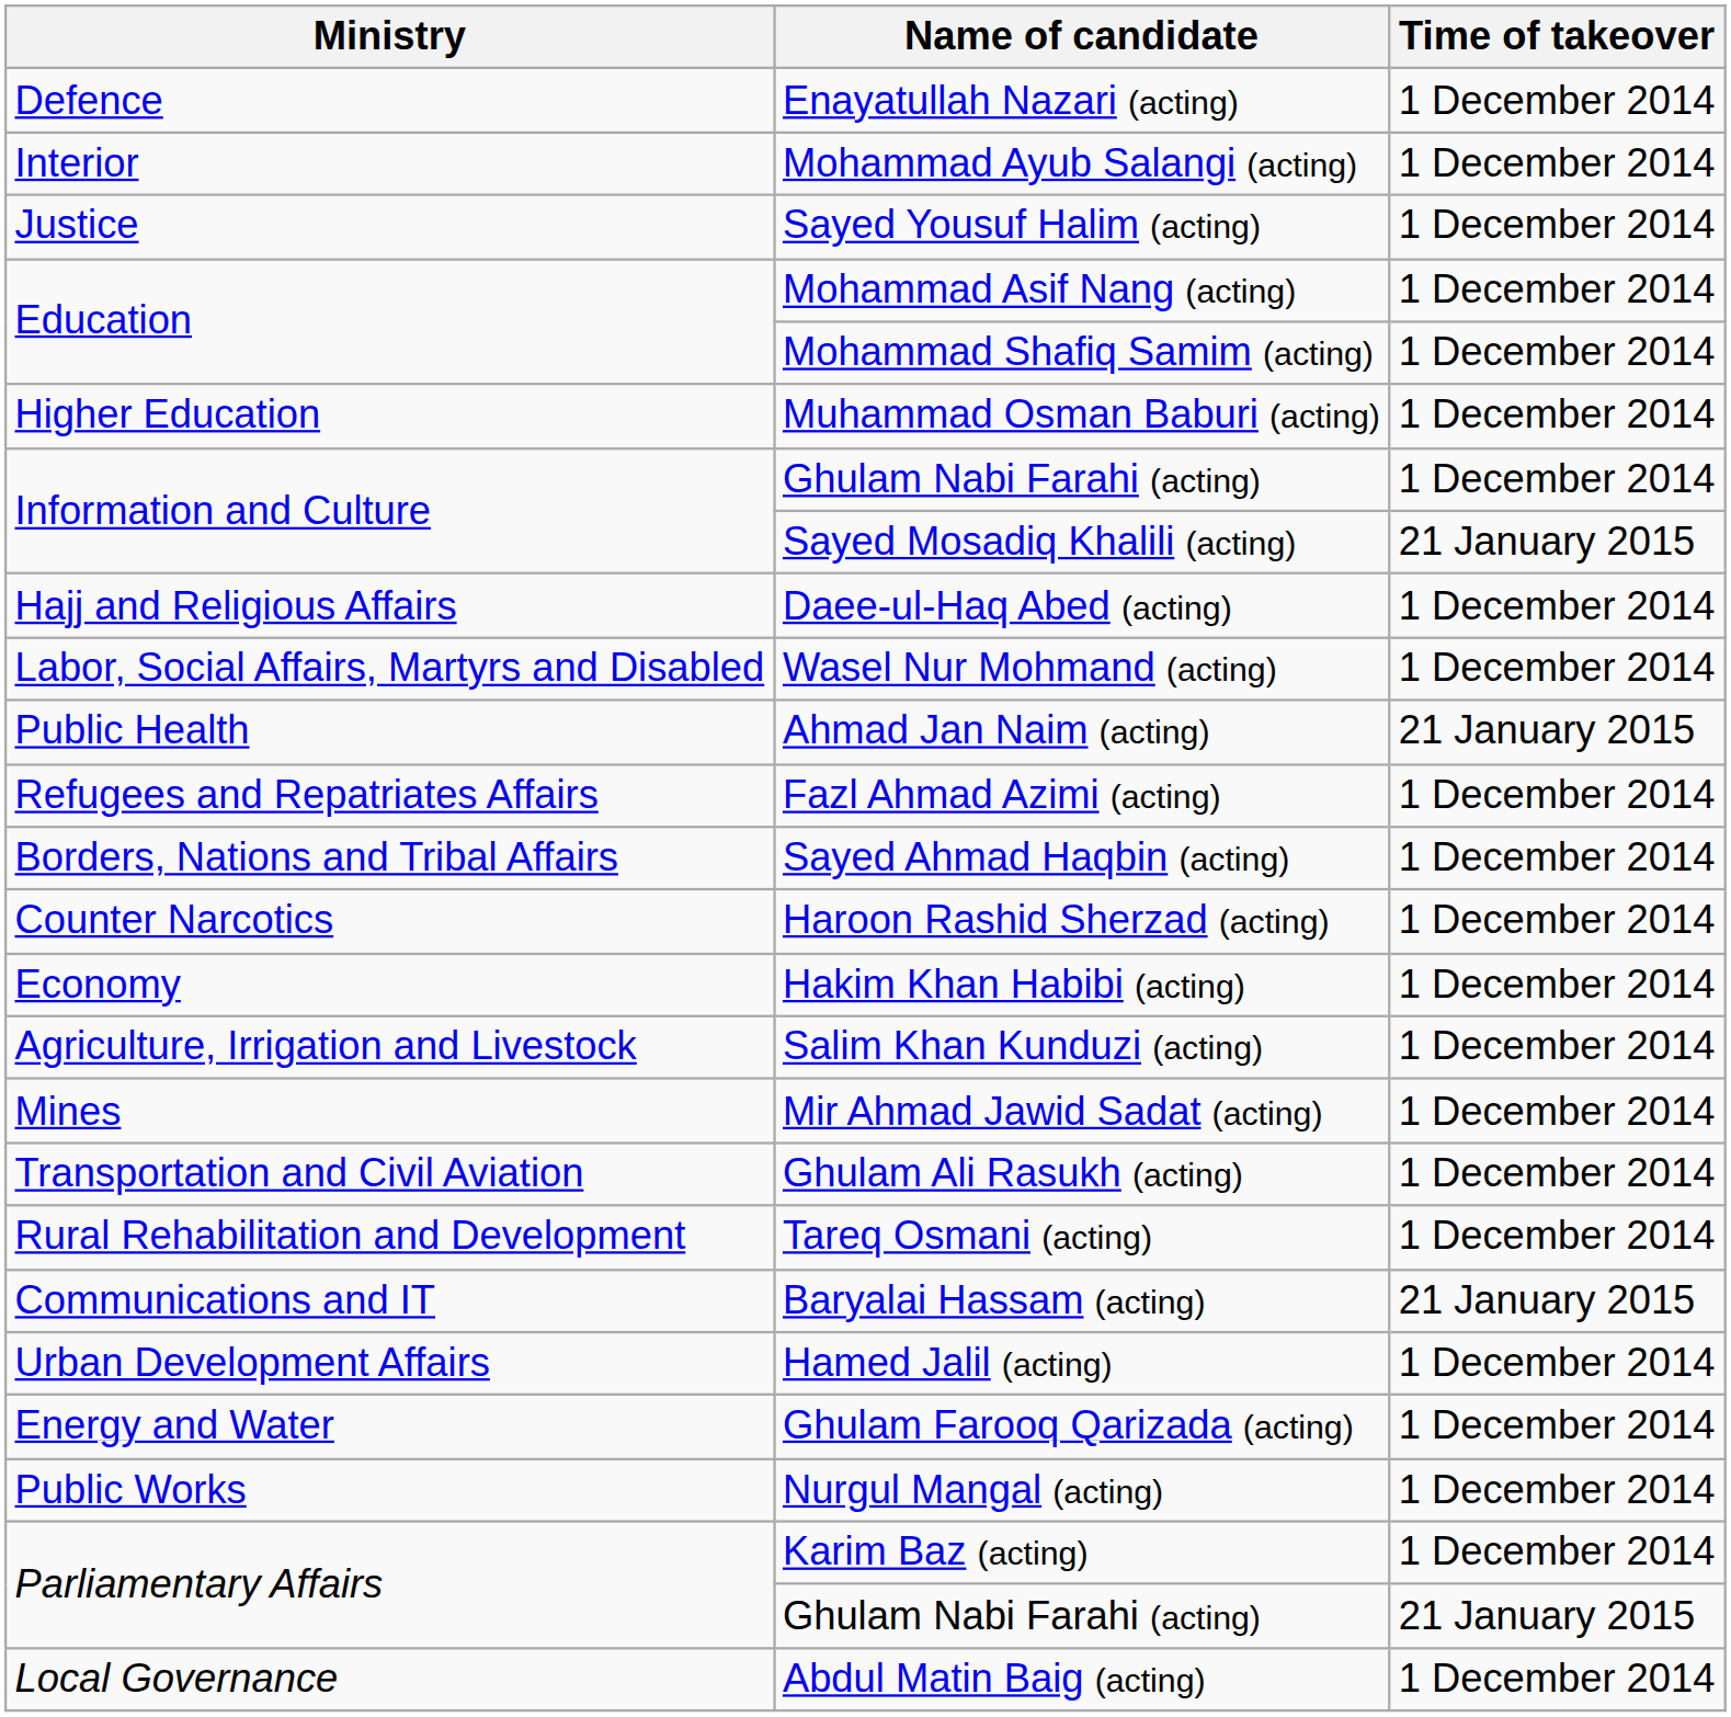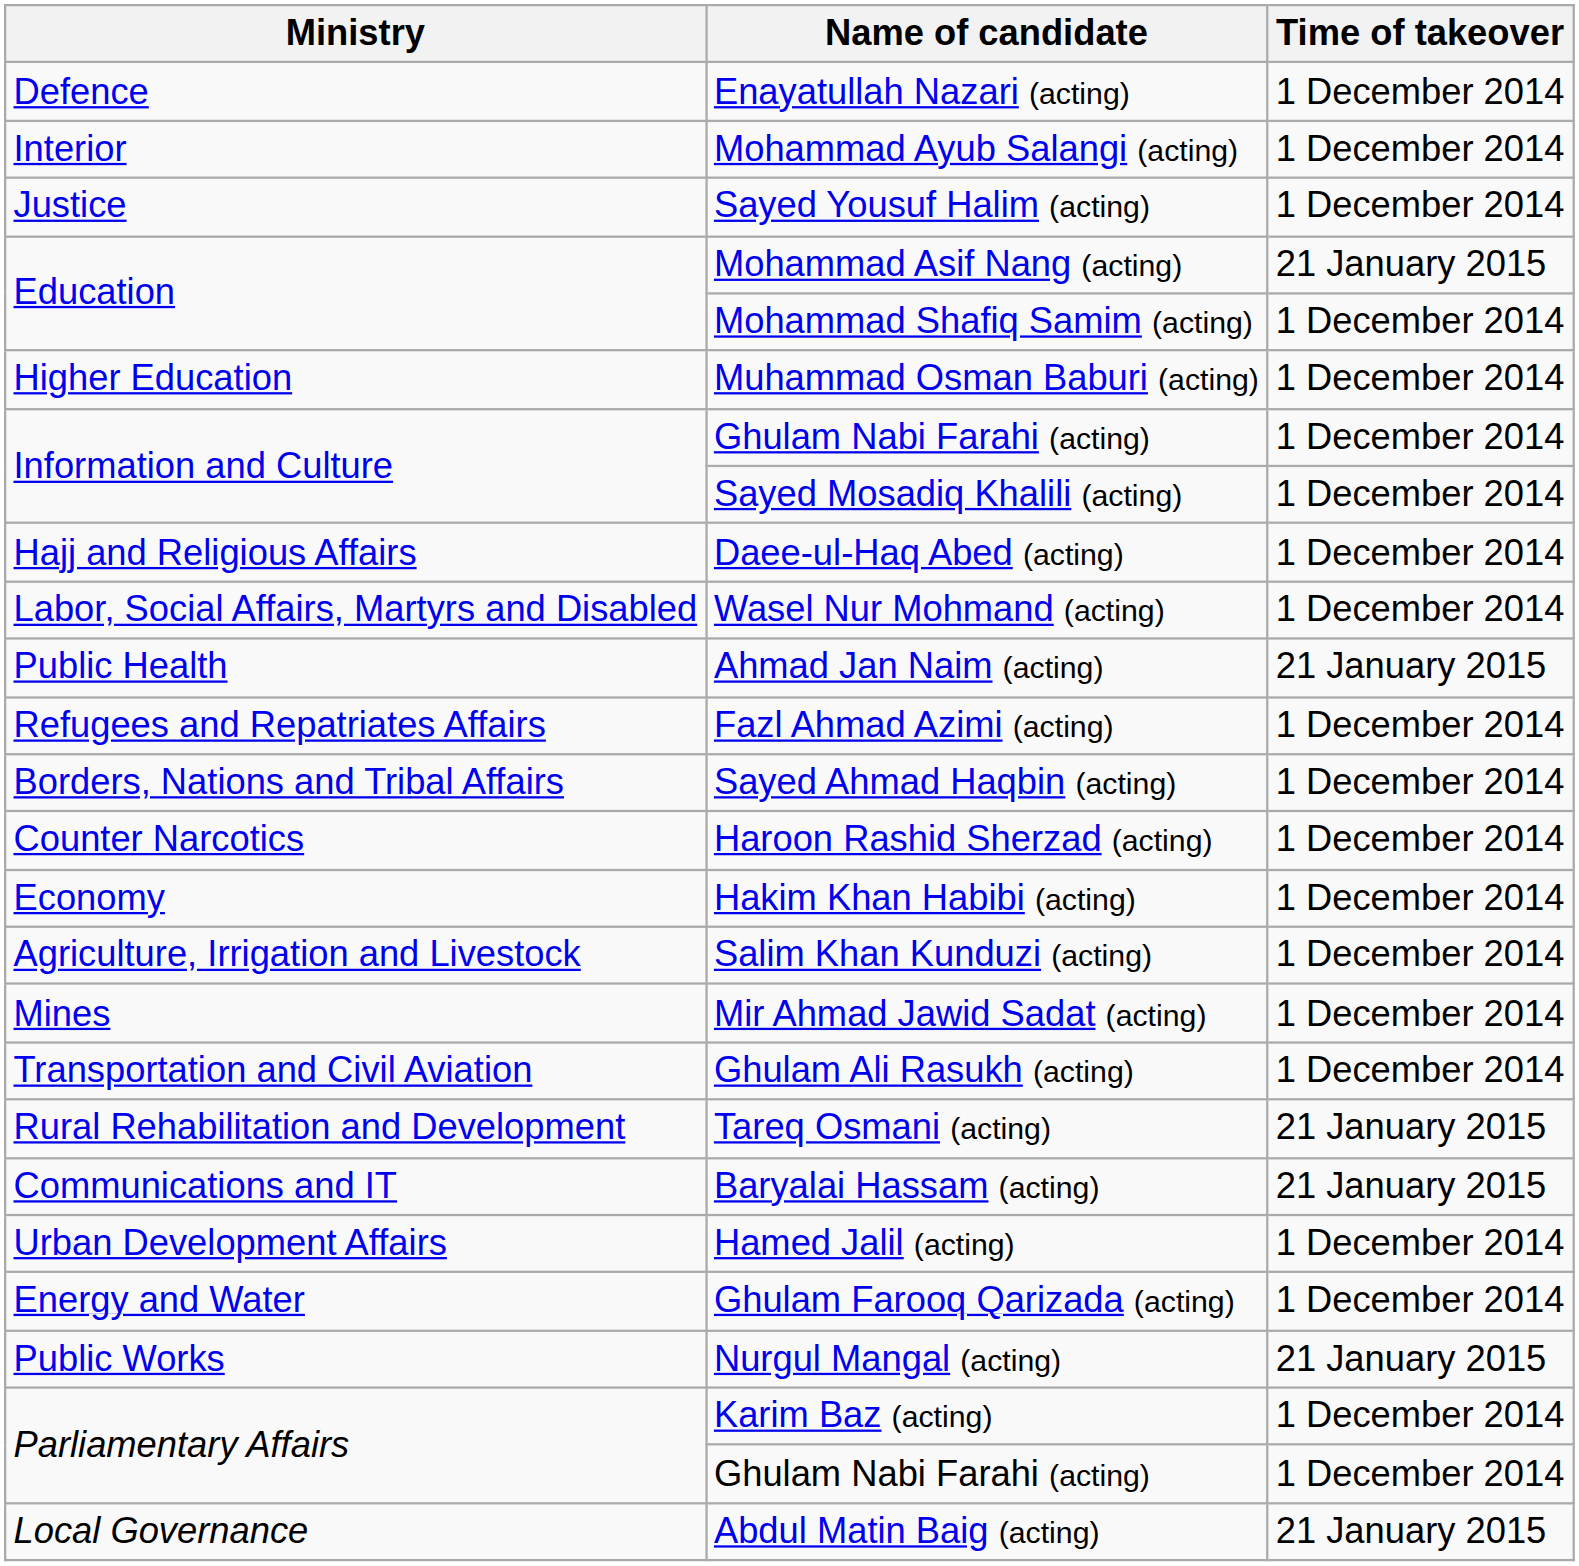 <table class="wikitable sortable">
 <tr>
 <th><strong>Ministry</strong></th>
 <th><strong>Name of candidate</strong></th>
 <th><strong>Time of takeover</strong></th>
 </tr>
 <tr>
 <td><a href='#'>Defence</a></td>
 <td><a href='#'>Enayatullah Nazari</a> <small>(acting)</small></td>
 <td>1 December 2014</td>
 </tr>
 <tr>
 <td><a href='#'>Interior</a></td>
 <td><a href='#'>Mohammad Ayub Salangi</a> <small>(acting)</small></td>
 <td>1 December 2014</td>
 </tr>
 <tr>
 <td><a href='#'>Justice</a></td>
 <td><a href='#'>Sayed Yousuf Halim</a> <small>(acting)</small></td>
 <td>1 December 2014</td>
 </tr>
 <tr>
 <td rowspan="2"><a href='#'>Education</a></td>
 <td><a href='#'>Mohammad Asif Nang</a> <small>(acting)</small></td>
-<td>1 December 2014</td>
+<td>21 January 2015</td>
 </tr>
 <tr>
 <td><a href='#'>Mohammad Shafiq Samim</a> <small>(acting)</small></td>
 <td>1 December 2014</td>
 </tr>
 <tr>
 <td><a href='#'>Higher Education</a></td>
 <td><a href='#'>Muhammad Osman Baburi</a> <small>(acting)</small></td>
 <td>1 December 2014</td>
 </tr>
 <tr>
 <td rowspan="2"><a href='#'>Information and Culture</a></td>
 <td><a href='#'>Ghulam Nabi Farahi</a> <small>(acting)</small></td>
 <td>1 December 2014</td>
 </tr>
 <tr>
 <td><a href='#'>Sayed Mosadiq Khalili</a> <small>(acting)</small></td>
-<td>21 January 2015</td>
+<td>1 December 2014</td>
 </tr>
 <tr>
 <td><a href='#'>Hajj and Religious Affairs</a></td>
 <td><a href='#'>Daee-ul-Haq Abed</a> <small>(acting)</small></td>
 <td>1 December 2014</td>
 </tr>
 <tr>
 <td><a href='#'>Labor, Social Affairs, Martyrs and Disabled</a></td>
 <td><a href='#'>Wasel Nur Mohmand</a> <small>(acting)</small></td>
 <td>1 December 2014</td>
 </tr>
 <tr>
 <td><a href='#'>Public Health</a></td>
 <td><a href='#'>Ahmad Jan Naim</a> <small>(acting)</small></td>
 <td>21 January 2015</td>
 </tr>
 <tr>
 <td><a href='#'>Refugees and Repatriates Affairs</a></td>
 <td><a href='#'>Fazl Ahmad Azimi</a> <small>(acting)</small></td>
 <td>1 December 2014</td>
 </tr>
 <tr>
 <td><a href='#'>Borders, Nations and Tribal Affairs</a></td>
 <td><a href='#'>Sayed Ahmad Haqbin</a> <small>(acting)</small></td>
 <td>1 December 2014</td>
 </tr>
 <tr>
 <td><a href='#'>Counter Narcotics</a></td>
 <td><a href='#'>Haroon Rashid Sherzad</a> <small>(acting)</small></td>
 <td>1 December 2014</td>
 </tr>
 <tr>
 <td><a href='#'>Economy</a></td>
 <td><a href='#'>Hakim Khan Habibi</a> <small>(acting)</small></td>
 <td>1 December 2014</td>
 </tr>
 <tr>
 <td><a href='#'>Agriculture, Irrigation and Livestock</a></td>
 <td><a href='#'>Salim Khan Kunduzi</a> <small>(acting)</small></td>
 <td>1 December 2014</td>
 </tr>
 <tr>
 <td><a href='#'>Mines</a></td>
 <td><a href='#'>Mir Ahmad Jawid Sadat</a> <small>(acting)</small></td>
 <td>1 December 2014</td>
 </tr>
 <tr>
 <td><a href='#'>Transportation and Civil Aviation</a></td>
 <td><a href='#'>Ghulam Ali Rasukh</a> <small>(acting)</small></td>
 <td>1 December 2014</td>
 </tr>
 <tr>
 <td><a href='#'>Rural Rehabilitation and Development</a></td>
 <td><a href='#'>Tareq Osmani</a> <small>(acting)</small></td>
-<td>1 December 2014</td>
+<td>21 January 2015</td>
 </tr>
 <tr>
 <td><a href='#'>Communications and IT</a></td>
 <td><a href='#'>Baryalai Hassam</a> <small>(acting)</small></td>
 <td>21 January 2015</td>
 </tr>
 <tr>
 <td><a href='#'>Urban Development Affairs</a></td>
 <td><a href='#'>Hamed Jalil</a> <small>(acting)</small></td>
 <td>1 December 2014</td>
 </tr>
 <tr>
 <td><a href='#'>Energy and Water</a></td>
 <td><a href='#'>Ghulam Farooq Qarizada</a> <small>(acting)</small></td>
 <td>1 December 2014</td>
 </tr>
 <tr>
 <td><a href='#'>Public Works</a></td>
 <td><a href='#'>Nurgul Mangal</a> <small>(acting)</small></td>
-<td>1 December 2014</td>
+<td>21 January 2015</td>
 </tr>
 <tr>
 <td rowspan="2"><em>Parliamentary Affairs</em></td>
 <td><a href='#'>Karim Baz</a> <small>(acting)</small></td>
 <td>1 December 2014</td>
 </tr>
 <tr>
 <td>Ghulam Nabi Farahi <small>(acting)</small></td>
-<td>21 January 2015</td>
+<td>1 December 2014</td>
 </tr>
 <tr>
 <td><em>Local Governance</em></td>
 <td><a href='#'>Abdul Matin Baig</a> <small>(acting)</small></td>
-<td>1 December 2014</td>
+<td>21 January 2015</td>
 </tr>
 </table>
